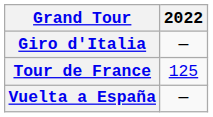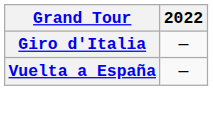 <table class="wikitable plainrowheaders">
 <tr>
 <th scope="col"><a href='#'>Grand Tour</a></th>
 <th scope="col">2022</th>
 </tr>
 <tr style="text-align:center;">
 <th scope="row"> <a href='#'>Giro d'Italia</a></th>
 <td>—</td>
 </tr>
 <tr style="text-align:center;">
-<th scope="row"> <a href='#'>Tour de France</a></th>
-<td><a href='#'>125</a></td>
-</tr>
-<tr style="text-align:center;">
 <th scope="row"> <a href='#'>Vuelta a España</a></th>
 <td>—</td>
 </tr>
 </table>
